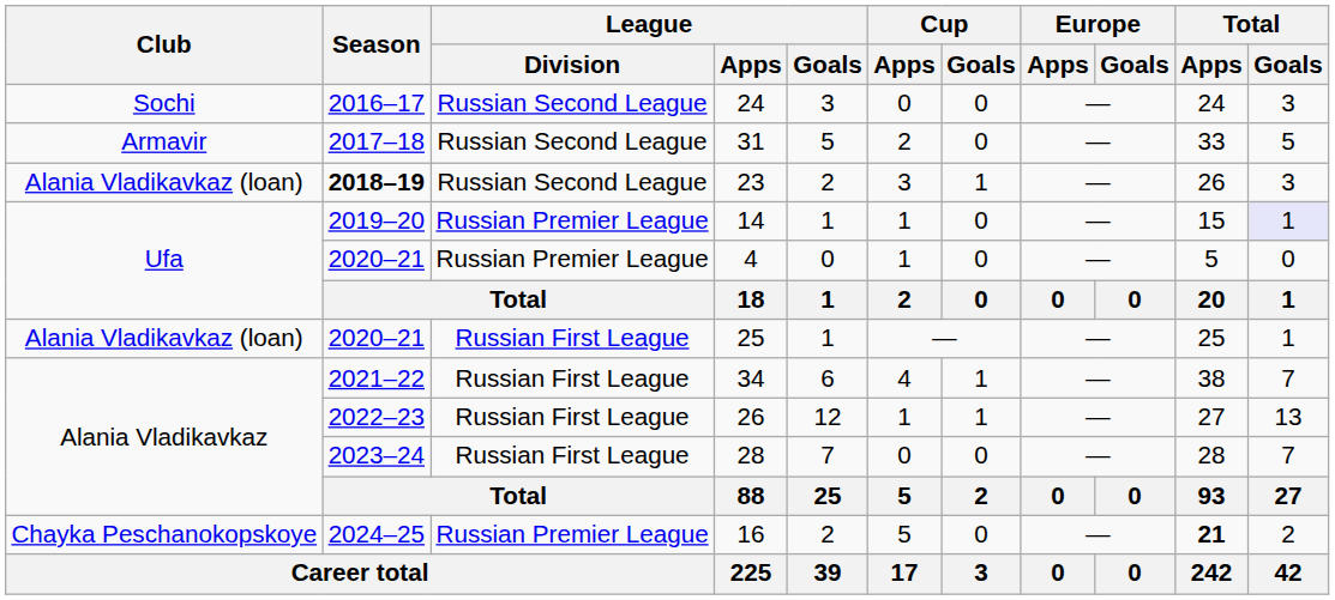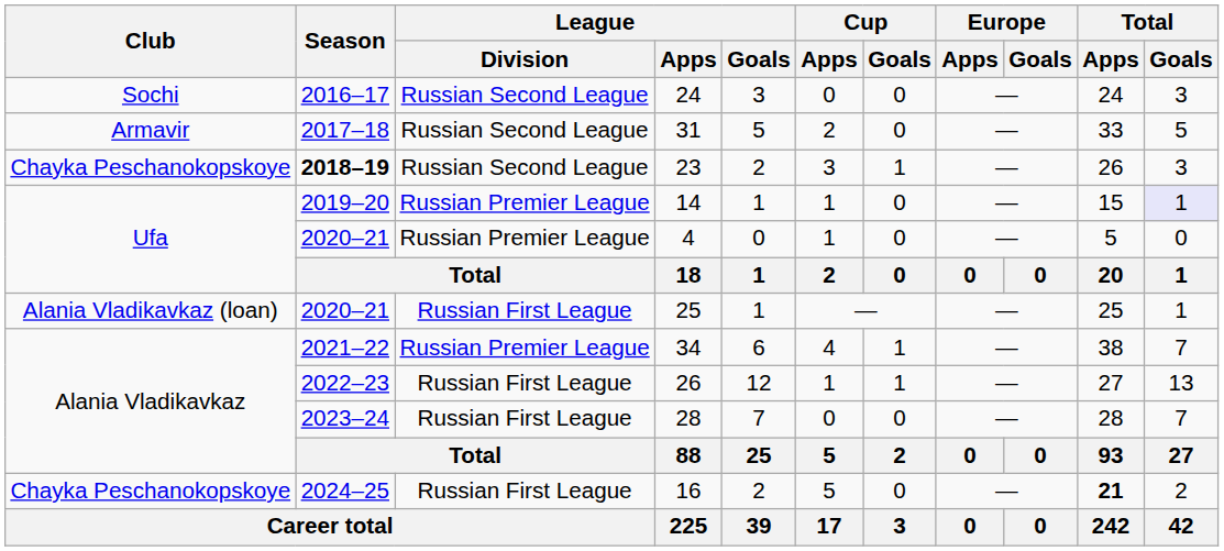 <table class="wikitable" style="text-align: center;">
 <tr>
 <th rowspan="2">Club</th>
 <th rowspan="2">Season</th>
 <th colspan="3">League</th>
 <th colspan="2">Cup</th>
 <th colspan="2">Europe</th>
 <th colspan="2">Total</th>
 </tr>
 <tr>
 <th>Division</th>
 <th>Apps</th>
 <th>Goals</th>
 <th>Apps</th>
 <th>Goals</th>
 <th>Apps</th>
 <th>Goals</th>
 <th>Apps</th>
 <th>Goals</th>
 </tr>
 <tr>
 <td><a href='#'>Sochi</a></td>
 <td><a href='#'>2016–17</a></td>
 <td><a href='#'>Russian Second League</a></td>
 <td>24</td>
 <td>3</td>
 <td>0</td>
 <td>0</td>
 <td colspan="2">—</td>
 <td>24</td>
 <td>3</td>
 </tr>
 <tr>
 <td><a href='#'>Armavir</a></td>
 <td><a href='#'>2017–18</a></td>
 <td>Russian Second League</td>
 <td>31</td>
 <td>5</td>
 <td>2</td>
 <td>0</td>
 <td colspan="2">—</td>
 <td>33</td>
 <td>5</td>
 </tr>
 <tr>
-<td><a href='#'>Alania Vladikavkaz</a> (loan)</td>
+<td><a href='#'>Chayka Peschanokopskoye</a></td>
 <td><strong>2018–19</strong></td>
 <td>Russian Second League</td>
 <td>23</td>
 <td>2</td>
 <td>3</td>
 <td>1</td>
 <td colspan="2">—</td>
 <td>26</td>
 <td>3</td>
 </tr>
 <tr>
 <td rowspan="3"><a href='#'>Ufa</a></td>
 <td><a href='#'>2019–20</a></td>
 <td><a href='#'>Russian Premier League</a></td>
 <td>14</td>
 <td>1</td>
 <td>1</td>
 <td>0</td>
 <td colspan="2">—</td>
 <td>15</td>
 <td style="background: lavender;">1</td>
 </tr>
 <tr>
 <td><a href='#'>2020–21</a></td>
 <td>Russian Premier League</td>
 <td>4</td>
 <td>0</td>
 <td>1</td>
 <td>0</td>
 <td colspan="2">—</td>
 <td>5</td>
 <td>0</td>
 </tr>
 <tr>
 <th colspan="2">Total</th>
 <th>18</th>
 <th>1</th>
 <th>2</th>
 <th>0</th>
 <th>0</th>
 <th>0</th>
 <th>20</th>
 <th>1</th>
 </tr>
 <tr>
 <td><a href='#'>Alania Vladikavkaz</a> (loan)</td>
 <td><a href='#'>2020–21</a></td>
 <td><a href='#'>Russian First League</a></td>
 <td>25</td>
 <td>1</td>
 <td colspan="2">—</td>
 <td colspan="2">—</td>
 <td>25</td>
 <td>1</td>
 </tr>
 <tr>
 <td rowspan="4">Alania Vladikavkaz</td>
 <td><a href='#'>2021–22</a></td>
-<td>Russian First League</td>
+<td><a href='#'>Russian Premier League</a></td>
 <td>34</td>
 <td>6</td>
 <td>4</td>
 <td>1</td>
 <td colspan="2">—</td>
 <td>38</td>
 <td>7</td>
 </tr>
 <tr>
 <td><a href='#'>2022–23</a></td>
 <td>Russian First League</td>
 <td>26</td>
 <td>12</td>
 <td>1</td>
 <td>1</td>
 <td colspan="2">—</td>
 <td>27</td>
 <td>13</td>
 </tr>
 <tr>
 <td><a href='#'>2023–24</a></td>
 <td>Russian First League</td>
 <td>28</td>
 <td>7</td>
 <td>0</td>
 <td>0</td>
 <td colspan="2">—</td>
 <td>28</td>
 <td>7</td>
 </tr>
 <tr>
 <th colspan="2">Total</th>
 <th>88</th>
 <th>25</th>
 <th>5</th>
 <th>2</th>
 <th>0</th>
 <th>0</th>
 <th>93</th>
 <th>27</th>
 </tr>
 <tr>
 <td><a href='#'>Chayka Peschanokopskoye</a></td>
 <td><a href='#'>2024–25</a></td>
-<td><a href='#'>Russian Premier League</a></td>
+<td>Russian First League</td>
 <td>16</td>
 <td>2</td>
 <td>5</td>
 <td>0</td>
 <td colspan="2">—</td>
 <td><strong>21</strong></td>
 <td>2</td>
 </tr>
 <tr>
 <th colspan="3">Career total</th>
 <th>225</th>
 <th>39</th>
 <th>17</th>
 <th>3</th>
 <th>0</th>
 <th>0</th>
 <th>242</th>
 <th>42</th>
 </tr>
 </table>
